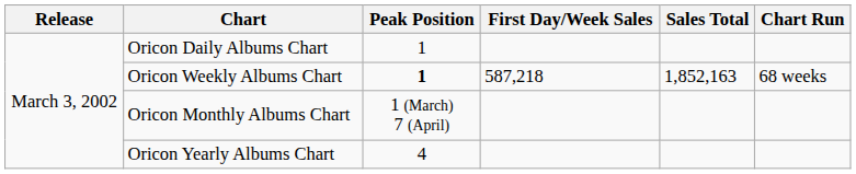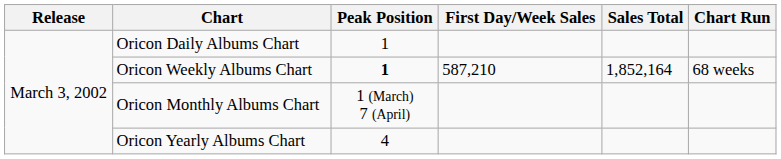 <table class="wikitable" style="width:750px;">
 <tr>
 <th align="left">Release</th>
 <th align="left">Chart</th>
 <th align="left">Peak Position</th>
 <th align="left">First Day/Week Sales</th>
 <th align="left">Sales Total</th>
 <th align="left">Chart Run</th>
 </tr>
 <tr>
 <td style="text-align:center;" rowspan="4">March 3, 2002</td>
 <td align="left">Oricon Daily Albums Chart</td>
 <td style="text-align:center;">1</td>
 <td align="left"></td>
 <td align="left"></td>
 <td align="left"></td>
 </tr>
 <tr>
 <td align="left">Oricon Weekly Albums Chart</td>
 <td style="text-align:center;"><strong>1</strong></td>
-<td align="left">587,218</td>
-<td align="left">1,852,163</td>
+<td align="left">587,210</td>
+<td align="left">1,852,164</td>
 <td align="left">68 weeks</td>
 </tr>
 <tr>
 <td align="left">Oricon Monthly Albums Chart</td>
 <td style="text-align:center;">1 <small>(March)</small><br>7 <small>(April)</small></td>
 <td align="left"></td>
 <td align="left"></td>
 <td align="left"></td>
 </tr>
 <tr>
 <td align="left">Oricon Yearly Albums Chart</td>
 <td style="text-align:center;">4</td>
 <td align="left"></td>
 <td align="left"></td>
 <td align="left"></td>
 </tr>
 </table>
